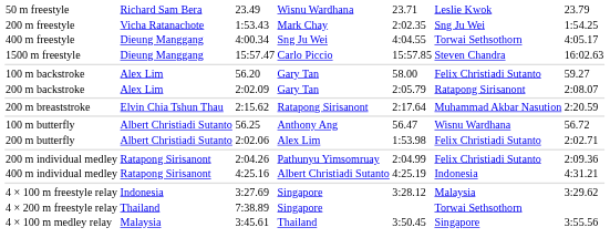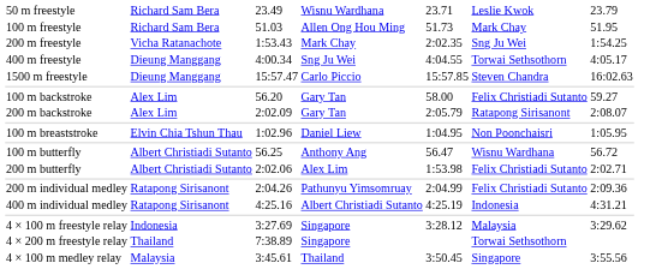 <table>
 <tr>
 <td>50 m freestyle</td>
 <td> <a href='#'>Richard Sam Bera</a></td>
 <td>23.49</td>
 <td> <a href='#'>Wisnu Wardhana</a></td>
 <td>23.71</td>
 <td> <a href='#'>Leslie Kwok</a></td>
 <td>23.79</td>
+</tr>
+<tr>
+<td>100 m freestyle</td>
+<td> <a href='#'>Richard Sam Bera</a></td>
+<td>51.03</td>
+<td> <a href='#'>Allen Ong Hou Ming</a></td>
+<td>51.73</td>
+<td> <a href='#'>Mark Chay</a></td>
+<td>51.95</td>
 </tr>
 <tr>
 <td>200 m freestyle</td>
 <td> <a href='#'>Vicha Ratanachote</a></td>
 <td>1:53.43</td>
 <td> <a href='#'>Mark Chay</a></td>
 <td>2:02.35</td>
 <td> <a href='#'>Sng Ju Wei</a></td>
 <td>1:54.25</td>
 </tr>
 <tr>
 <td>400 m freestyle</td>
 <td> <a href='#'>Dieung Manggang</a></td>
 <td>4:00.34</td>
 <td> <a href='#'>Sng Ju Wei</a></td>
 <td>4:04.55</td>
 <td> <a href='#'>Torwai Sethsothorn</a></td>
 <td>4:05.17</td>
 </tr>
 <tr>
 <td>1500 m freestyle</td>
 <td> <a href='#'>Dieung Manggang</a></td>
 <td>15:57.47</td>
 <td> <a href='#'>Carlo Piccio</a></td>
 <td>15:57.85</td>
 <td> <a href='#'>Steven Chandra</a></td>
 <td>16:02.63</td>
 </tr>
 <tr bgcolor=#DDDDDD>
 <td colspan=7></td>
 </tr>
 <tr>
 <td>100 m backstroke</td>
 <td> <a href='#'>Alex Lim</a></td>
 <td>56.20</td>
 <td> <a href='#'>Gary Tan</a></td>
 <td>58.00</td>
 <td> <a href='#'>Felix Christiadi Sutanto</a></td>
 <td>59.27</td>
 </tr>
 <tr>
 <td>200 m backstroke</td>
 <td> <a href='#'>Alex Lim</a></td>
 <td>2:02.09</td>
 <td> <a href='#'>Gary Tan</a></td>
 <td>2:05.79</td>
 <td> <a href='#'>Ratapong Sirisanont</a></td>
 <td>2:08.07</td>
 </tr>
 <tr bgcolor=#DDDDDD>
 <td colspan=7></td>
 </tr>
 <tr>
-<td>200 m breaststroke</td>
+<td>100 m breaststroke</td>
 <td> <a href='#'>Elvin Chia Tshun Thau</a></td>
-<td>2:15.62</td>
-<td> <a href='#'>Ratapong Sirisanont</a></td>
-<td>2:17.64</td>
-<td> <a href='#'>Muhammad Akbar Nasution</a></td>
-<td>2:20.59</td>
+<td>1:02.96</td>
+<td> <a href='#'>Daniel Liew</a></td>
+<td>1:04.95</td>
+<td> <a href='#'>Non Poonchaisri</a></td>
+<td>1:05.95</td>
 </tr>
 <tr bgcolor=#DDDDDD>
 <td colspan=7></td>
 </tr>
 <tr>
 <td>100 m butterfly</td>
 <td> <a href='#'>Albert Christiadi Sutanto</a></td>
 <td>56.25</td>
 <td> <a href='#'>Anthony Ang</a></td>
 <td>56.47</td>
 <td> <a href='#'>Wisnu Wardhana</a></td>
 <td>56.72</td>
 </tr>
 <tr>
 <td>200 m butterfly</td>
 <td> <a href='#'>Albert Christiadi Sutanto</a></td>
 <td>2:02.06</td>
 <td> <a href='#'>Alex Lim</a></td>
 <td>1:53.98</td>
 <td> <a href='#'>Felix Christiadi Sutanto</a></td>
 <td>2:02.71</td>
 </tr>
 <tr bgcolor=#DDDDDD>
 <td colspan=7></td>
 </tr>
 <tr>
 <td>200 m individual medley</td>
 <td> <a href='#'>Ratapong Sirisanont</a></td>
 <td>2:04.26</td>
 <td> <a href='#'>Pathunyu Yimsomruay</a></td>
 <td>2:04.99</td>
 <td> <a href='#'>Felix Christiadi Sutanto</a></td>
 <td>2:09.36</td>
 </tr>
 <tr 1>
 <td>400 m individual medley</td>
 <td> <a href='#'>Ratapong Sirisanont</a></td>
 <td>4:25.16</td>
 <td> <a href='#'>Albert Christiadi Sutanto</a></td>
 <td>4:25.19</td>
 <td> <a href='#'>Indonesia</a></td>
 <td>4:31.21</td>
 </tr>
 <tr bgcolor=#DDDDDD>
 <td colspan=7></td>
 </tr>
 <tr>
 <td>4 × 100 m freestyle relay</td>
 <td> <a href='#'>Indonesia</a></td>
 <td>3:27.69</td>
 <td> <a href='#'>Singapore</a></td>
 <td>3:28.12</td>
 <td> <a href='#'>Malaysia</a></td>
 <td>3:29.62</td>
 </tr>
 <tr>
 <td>4 × 200 m freestyle relay</td>
 <td> <a href='#'>Thailand</a></td>
 <td>7:38.89</td>
 <td> <a href='#'>Singapore</a></td>
 <td></td>
 <td> <a href='#'>Torwai Sethsothorn</a></td>
 <td></td>
 </tr>
 <tr>
 <td>4 × 100 m medley relay</td>
 <td> <a href='#'>Malaysia</a></td>
 <td>3:45.61</td>
 <td> <a href='#'>Thailand</a></td>
 <td>3:50.45</td>
 <td> <a href='#'>Singapore</a></td>
 <td>3:55.56</td>
 </tr>
 </table>
